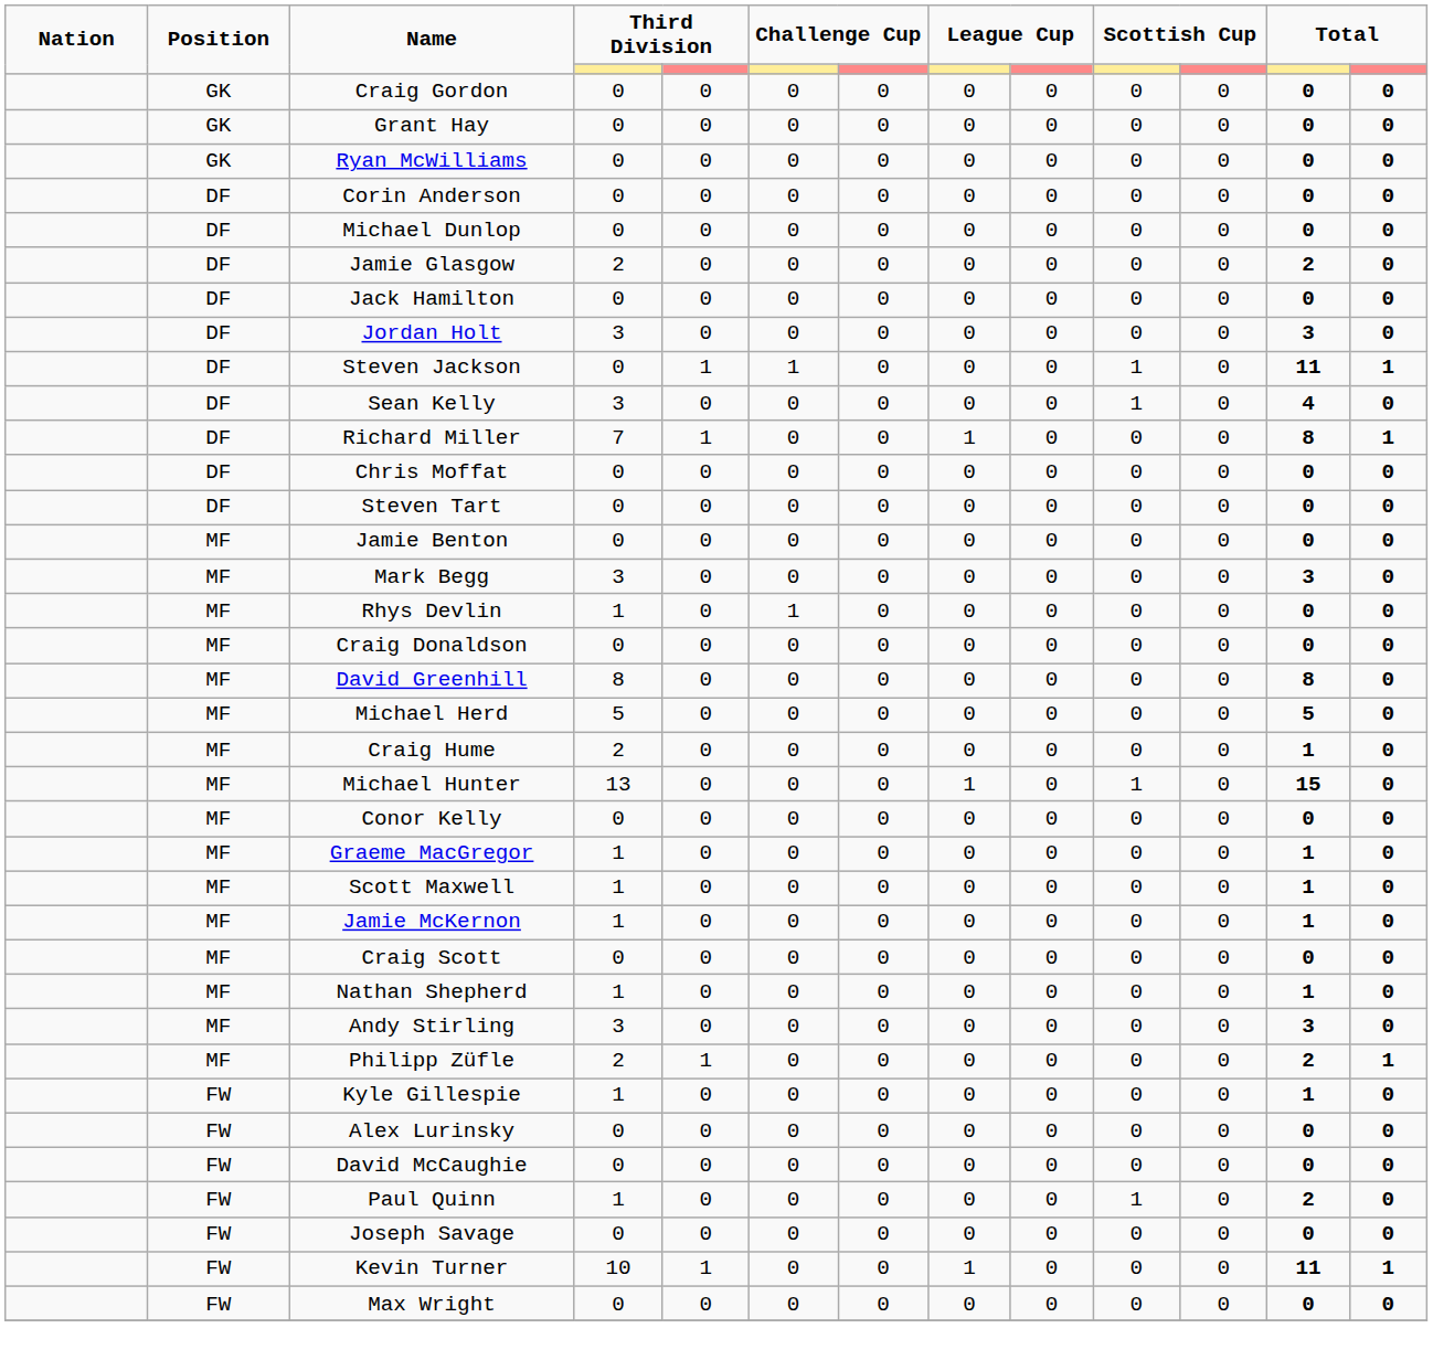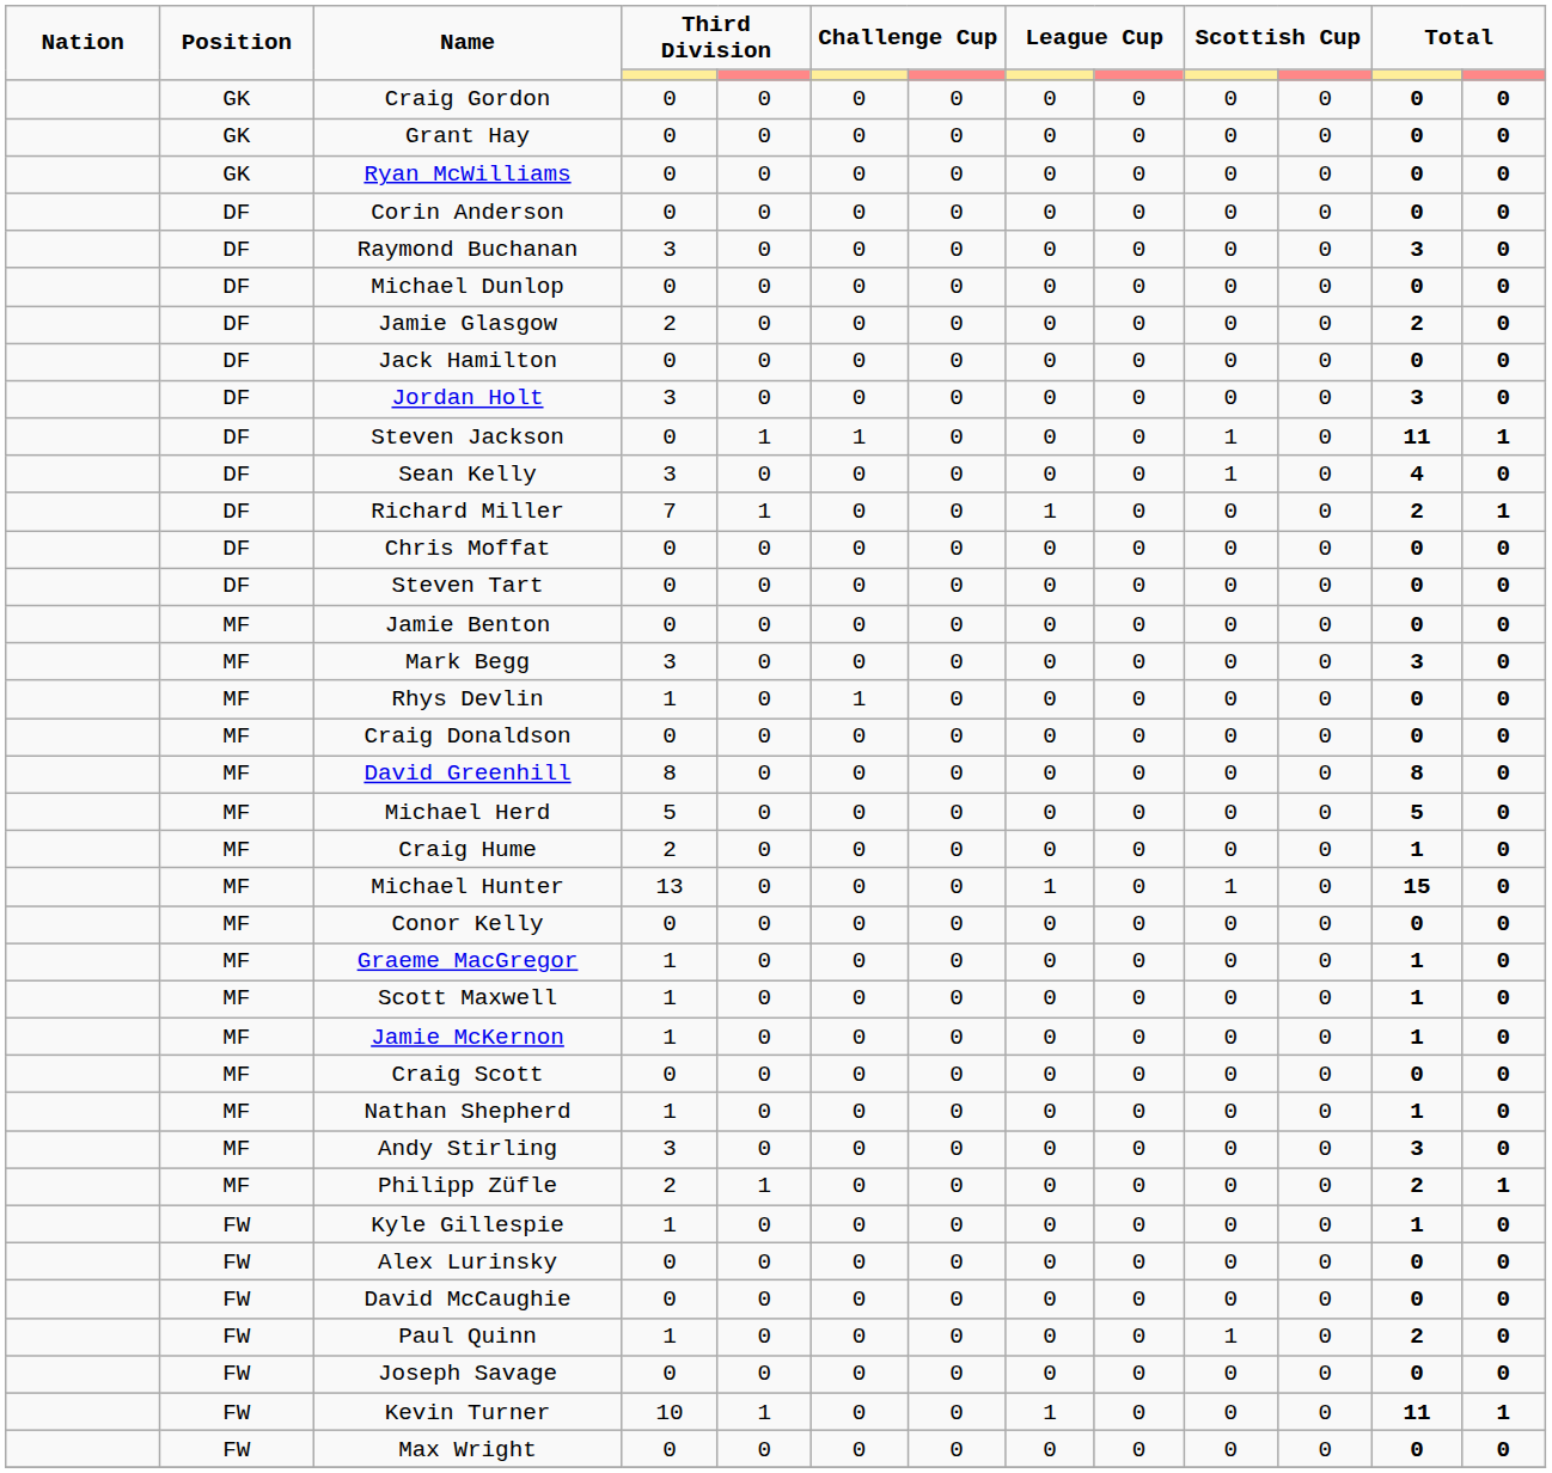 <table class="wikitable" style="font-size: 100%; text-align: center;">
 <tr>
 <td rowspan="2" width="10%" align="center"><strong>Nation</strong></td>
 <td rowspan="2" width="10%" align="center"><strong>Position</strong></td>
 <td rowspan="2" width="20%" align="center"><strong>Name</strong></td>
 <td colspan="2" align="center"><strong>Third Division</strong></td>
 <td colspan="2" align="center"><strong>Challenge Cup</strong></td>
 <td colspan="2" align="center"><strong>League Cup</strong></td>
 <td colspan="2" align="center"><strong>Scottish Cup</strong></td>
 <td colspan="2" align="center"><strong>Total </strong></td>
 </tr>
 <tr>
 <th width=60 style="background: #FFEE99"></th>
 <th width=60 style="background: #FF8888"></th>
 <th width=60 style="background: #FFEE99"></th>
 <th width=60 style="background: #FF8888"></th>
 <th width=60 style="background: #FFEE99"></th>
 <th width=60 style="background: #FF8888"></th>
 <th width=60 style="background: #FFEE99"></th>
 <th width=60 style="background: #FF8888"></th>
 <th width=60 style="background: #FFEE99"></th>
 <th width=60 style="background: #FF8888"></th>
 </tr>
 <tr>
 <td></td>
 <td>GK</td>
 <td>Craig Gordon</td>
 <td>0</td>
 <td>0</td>
 <td>0</td>
 <td>0</td>
 <td>0</td>
 <td>0</td>
 <td>0</td>
 <td>0</td>
 <td><strong>0</strong></td>
 <td><strong>0</strong></td>
 </tr>
 <tr>
 <td></td>
 <td>GK</td>
 <td>Grant Hay</td>
 <td>0</td>
 <td>0</td>
 <td>0</td>
 <td>0</td>
 <td>0</td>
 <td>0</td>
 <td>0</td>
 <td>0</td>
 <td><strong>0</strong></td>
 <td><strong>0</strong></td>
 </tr>
 <tr>
 <td></td>
 <td>GK</td>
 <td><a href='#'>Ryan McWilliams</a></td>
 <td>0</td>
 <td>0</td>
 <td>0</td>
 <td>0</td>
 <td>0</td>
 <td>0</td>
 <td>0</td>
 <td>0</td>
 <td><strong>0</strong></td>
 <td><strong>0</strong></td>
 </tr>
 <tr>
 <td></td>
 <td>DF</td>
 <td>Corin Anderson</td>
 <td>0</td>
 <td>0</td>
 <td>0</td>
 <td>0</td>
 <td>0</td>
 <td>0</td>
 <td>0</td>
 <td>0</td>
 <td><strong>0</strong></td>
+<td><strong>0</strong></td>
+</tr>
+<tr>
+<td></td>
+<td>DF</td>
+<td>Raymond Buchanan</td>
+<td>3</td>
+<td>0</td>
+<td>0</td>
+<td>0</td>
+<td>0</td>
+<td>0</td>
+<td>0</td>
+<td>0</td>
+<td><strong>3</strong></td>
 <td><strong>0</strong></td>
 </tr>
 <tr>
 <td></td>
 <td>DF</td>
 <td>Michael Dunlop</td>
 <td>0</td>
 <td>0</td>
 <td>0</td>
 <td>0</td>
 <td>0</td>
 <td>0</td>
 <td>0</td>
 <td>0</td>
 <td><strong>0</strong></td>
 <td><strong>0</strong></td>
 </tr>
 <tr>
 <td></td>
 <td>DF</td>
 <td>Jamie Glasgow</td>
 <td>2</td>
 <td>0</td>
 <td>0</td>
 <td>0</td>
 <td>0</td>
 <td>0</td>
 <td>0</td>
 <td>0</td>
 <td><strong>2</strong></td>
 <td><strong>0</strong></td>
 </tr>
 <tr>
 <td></td>
 <td>DF</td>
 <td>Jack Hamilton</td>
 <td>0</td>
 <td>0</td>
 <td>0</td>
 <td>0</td>
 <td>0</td>
 <td>0</td>
 <td>0</td>
 <td>0</td>
 <td><strong>0</strong></td>
 <td><strong>0</strong></td>
 </tr>
 <tr>
 <td></td>
 <td>DF</td>
 <td><a href='#'>Jordan Holt</a></td>
 <td>3</td>
 <td>0</td>
 <td>0</td>
 <td>0</td>
 <td>0</td>
 <td>0</td>
 <td>0</td>
 <td>0</td>
 <td><strong>3</strong></td>
 <td><strong>0</strong></td>
 </tr>
 <tr>
 <td></td>
 <td>DF</td>
 <td>Steven Jackson</td>
 <td>0</td>
 <td>1</td>
 <td>1</td>
 <td>0</td>
 <td>0</td>
 <td>0</td>
 <td>1</td>
 <td>0</td>
 <td><strong>11</strong></td>
 <td><strong>1</strong></td>
 </tr>
 <tr>
 <td></td>
 <td>DF</td>
 <td>Sean Kelly</td>
 <td>3</td>
 <td>0</td>
 <td>0</td>
 <td>0</td>
 <td>0</td>
 <td>0</td>
 <td>1</td>
 <td>0</td>
 <td><strong>4</strong></td>
 <td><strong>0</strong></td>
 </tr>
 <tr>
 <td></td>
 <td>DF</td>
 <td>Richard Miller</td>
 <td>7</td>
 <td>1</td>
 <td>0</td>
 <td>0</td>
 <td>1</td>
 <td>0</td>
 <td>0</td>
 <td>0</td>
-<td><strong>8</strong></td>
+<td><strong>2</strong></td>
 <td><strong>1</strong></td>
 </tr>
 <tr>
 <td></td>
 <td>DF</td>
 <td>Chris Moffat</td>
 <td>0</td>
 <td>0</td>
 <td>0</td>
 <td>0</td>
 <td>0</td>
 <td>0</td>
 <td>0</td>
 <td>0</td>
 <td><strong>0</strong></td>
 <td><strong>0</strong></td>
 </tr>
 <tr>
 <td></td>
 <td>DF</td>
 <td>Steven Tart</td>
 <td>0</td>
 <td>0</td>
 <td>0</td>
 <td>0</td>
 <td>0</td>
 <td>0</td>
 <td>0</td>
 <td>0</td>
 <td><strong>0</strong></td>
 <td><strong>0</strong></td>
 </tr>
 <tr>
 <td></td>
 <td>MF</td>
 <td>Jamie Benton</td>
 <td>0</td>
 <td>0</td>
 <td>0</td>
 <td>0</td>
 <td>0</td>
 <td>0</td>
 <td>0</td>
 <td>0</td>
 <td><strong>0</strong></td>
 <td><strong>0</strong></td>
 </tr>
 <tr>
 <td></td>
 <td>MF</td>
 <td>Mark Begg</td>
 <td>3</td>
 <td>0</td>
 <td>0</td>
 <td>0</td>
 <td>0</td>
 <td>0</td>
 <td>0</td>
 <td>0</td>
 <td><strong>3</strong></td>
 <td><strong>0</strong></td>
 </tr>
 <tr>
 <td></td>
 <td>MF</td>
 <td>Rhys Devlin</td>
 <td>1</td>
 <td>0</td>
 <td>1</td>
 <td>0</td>
 <td>0</td>
 <td>0</td>
 <td>0</td>
 <td>0</td>
 <td><strong>0</strong></td>
 <td><strong>0</strong></td>
 </tr>
 <tr>
 <td></td>
 <td>MF</td>
 <td>Craig Donaldson</td>
 <td>0</td>
 <td>0</td>
 <td>0</td>
 <td>0</td>
 <td>0</td>
 <td>0</td>
 <td>0</td>
 <td>0</td>
 <td><strong>0</strong></td>
 <td><strong>0</strong></td>
 </tr>
 <tr>
 <td></td>
 <td>MF</td>
 <td><a href='#'>David Greenhill</a></td>
 <td>8</td>
 <td>0</td>
 <td>0</td>
 <td>0</td>
 <td>0</td>
 <td>0</td>
 <td>0</td>
 <td>0</td>
 <td><strong>8</strong></td>
 <td><strong>0</strong></td>
 </tr>
 <tr>
 <td></td>
 <td>MF</td>
 <td>Michael Herd</td>
 <td>5</td>
 <td>0</td>
 <td>0</td>
 <td>0</td>
 <td>0</td>
 <td>0</td>
 <td>0</td>
 <td>0</td>
 <td><strong>5</strong></td>
 <td><strong>0</strong></td>
 </tr>
 <tr>
 <td></td>
 <td>MF</td>
 <td>Craig Hume</td>
 <td>2</td>
 <td>0</td>
 <td>0</td>
 <td>0</td>
 <td>0</td>
 <td>0</td>
 <td>0</td>
 <td>0</td>
 <td><strong>1</strong></td>
 <td><strong>0</strong></td>
 </tr>
 <tr>
 <td></td>
 <td>MF</td>
 <td>Michael Hunter</td>
 <td>13</td>
 <td>0</td>
 <td>0</td>
 <td>0</td>
 <td>1</td>
 <td>0</td>
 <td>1</td>
 <td>0</td>
 <td><strong>15</strong></td>
 <td><strong>0</strong></td>
 </tr>
 <tr>
 <td></td>
 <td>MF</td>
 <td>Conor Kelly</td>
 <td>0</td>
 <td>0</td>
 <td>0</td>
 <td>0</td>
 <td>0</td>
 <td>0</td>
 <td>0</td>
 <td>0</td>
 <td><strong>0</strong></td>
 <td><strong>0</strong></td>
 </tr>
 <tr>
 <td></td>
 <td>MF</td>
 <td><a href='#'>Graeme MacGregor</a></td>
 <td>1</td>
 <td>0</td>
 <td>0</td>
 <td>0</td>
 <td>0</td>
 <td>0</td>
 <td>0</td>
 <td>0</td>
 <td><strong>1</strong></td>
 <td><strong>0</strong></td>
 </tr>
 <tr>
 <td></td>
 <td>MF</td>
 <td>Scott Maxwell</td>
 <td>1</td>
 <td>0</td>
 <td>0</td>
 <td>0</td>
 <td>0</td>
 <td>0</td>
 <td>0</td>
 <td>0</td>
 <td><strong>1</strong></td>
 <td><strong>0</strong></td>
 </tr>
 <tr>
 <td></td>
 <td>MF</td>
 <td><a href='#'>Jamie McKernon</a></td>
 <td>1</td>
 <td>0</td>
 <td>0</td>
 <td>0</td>
 <td>0</td>
 <td>0</td>
 <td>0</td>
 <td>0</td>
 <td><strong>1</strong></td>
 <td><strong>0</strong></td>
 </tr>
 <tr>
 <td></td>
 <td>MF</td>
 <td>Craig Scott</td>
 <td>0</td>
 <td>0</td>
 <td>0</td>
 <td>0</td>
 <td>0</td>
 <td>0</td>
 <td>0</td>
 <td>0</td>
 <td><strong>0</strong></td>
 <td><strong>0</strong></td>
 </tr>
 <tr>
 <td></td>
 <td>MF</td>
 <td>Nathan Shepherd</td>
 <td>1</td>
 <td>0</td>
 <td>0</td>
 <td>0</td>
 <td>0</td>
 <td>0</td>
 <td>0</td>
 <td>0</td>
 <td><strong>1</strong></td>
 <td><strong>0</strong></td>
 </tr>
 <tr>
 <td></td>
 <td>MF</td>
 <td>Andy Stirling</td>
 <td>3</td>
 <td>0</td>
 <td>0</td>
 <td>0</td>
 <td>0</td>
 <td>0</td>
 <td>0</td>
 <td>0</td>
 <td><strong>3</strong></td>
 <td><strong>0</strong></td>
 </tr>
 <tr>
 <td></td>
 <td>MF</td>
 <td>Philipp Züfle</td>
 <td>2</td>
 <td>1</td>
 <td>0</td>
 <td>0</td>
 <td>0</td>
 <td>0</td>
 <td>0</td>
 <td>0</td>
 <td><strong>2</strong></td>
 <td><strong>1</strong></td>
 </tr>
 <tr>
 <td></td>
 <td>FW</td>
 <td>Kyle Gillespie</td>
 <td>1</td>
 <td>0</td>
 <td>0</td>
 <td>0</td>
 <td>0</td>
 <td>0</td>
 <td>0</td>
 <td>0</td>
 <td><strong>1</strong></td>
 <td><strong>0</strong></td>
 </tr>
 <tr>
 <td></td>
 <td>FW</td>
 <td>Alex Lurinsky</td>
 <td>0</td>
 <td>0</td>
 <td>0</td>
 <td>0</td>
 <td>0</td>
 <td>0</td>
 <td>0</td>
 <td>0</td>
 <td><strong>0</strong></td>
 <td><strong>0</strong></td>
 </tr>
 <tr>
 <td></td>
 <td>FW</td>
 <td>David McCaughie</td>
 <td>0</td>
 <td>0</td>
 <td>0</td>
 <td>0</td>
 <td>0</td>
 <td>0</td>
 <td>0</td>
 <td>0</td>
 <td><strong>0</strong></td>
 <td><strong>0</strong></td>
 </tr>
 <tr>
 <td></td>
 <td>FW</td>
 <td>Paul Quinn</td>
 <td>1</td>
 <td>0</td>
 <td>0</td>
 <td>0</td>
 <td>0</td>
 <td>0</td>
 <td>1</td>
 <td>0</td>
 <td><strong>2</strong></td>
 <td><strong>0</strong></td>
 </tr>
 <tr>
 <td></td>
 <td>FW</td>
 <td>Joseph Savage</td>
 <td>0</td>
 <td>0</td>
 <td>0</td>
 <td>0</td>
 <td>0</td>
 <td>0</td>
 <td>0</td>
 <td>0</td>
 <td><strong>0</strong></td>
 <td><strong>0</strong></td>
 </tr>
 <tr>
 <td></td>
 <td>FW</td>
 <td>Kevin Turner</td>
 <td>10</td>
 <td>1</td>
 <td>0</td>
 <td>0</td>
 <td>1</td>
 <td>0</td>
 <td>0</td>
 <td>0</td>
 <td><strong>11</strong></td>
 <td><strong>1</strong></td>
 </tr>
 <tr>
 <td></td>
 <td>FW</td>
 <td>Max Wright</td>
 <td>0</td>
 <td>0</td>
 <td>0</td>
 <td>0</td>
 <td>0</td>
 <td>0</td>
 <td>0</td>
 <td>0</td>
 <td><strong>0</strong></td>
 <td><strong>0</strong></td>
 </tr>
 <tr>
 </tr>
 </table>
